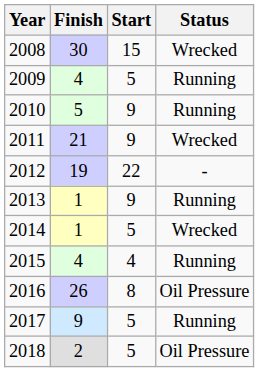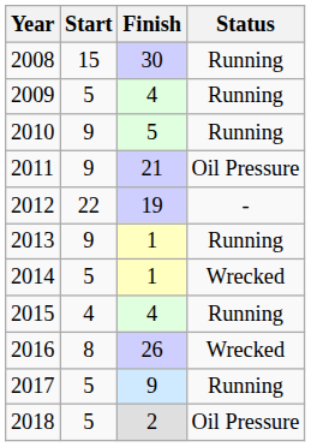 <table class="wikitable" style="font-size: 90%;">
 <tr>
 <th>Year</th>
+<th>Start</th>
 <th>Finish</th>
-<th>Start</th>
 <th>Status</th>
 </tr>
 <tr>
 <td>2008</td>
+<td align=center>15</td>
 <td align=center style="background:#CFCFFF;">30</td>
-<td align=center>15</td>
-<td align=center>Wrecked</td>
+<td align=center>Running</td>
 </tr>
 <tr>
 <td>2009</td>
+<td align=center>5</td>
 <td align=center style="background:#DFFFDF;">4</td>
-<td align=center>5</td>
 <td align=center>Running</td>
 </tr>
 <tr>
 <td>2010</td>
+<td align=center>9</td>
 <td align=center style="background:#DFFFDF;">5</td>
-<td align=center>9</td>
 <td align=center>Running</td>
 </tr>
 <tr>
 <td>2011</td>
+<td align=center>9</td>
 <td align=center style="background:#CFCFFF;">21</td>
-<td align=center>9</td>
-<td align=center>Wrecked</td>
+<td align=center>Oil Pressure</td>
 </tr>
 <tr>
 <td>2012</td>
+<td align=center>22</td>
 <td align=center style="background:#CFCFFF;">19</td>
-<td align=center>22</td>
 <td align=center>-</td>
 </tr>
 <tr>
 <td>2013</td>
+<td align=center>9</td>
 <td align=center style="background:#FFFFBF;">1</td>
-<td align=center>9</td>
 <td align=center>Running</td>
 </tr>
 <tr>
 <td>2014</td>
+<td align=center>5</td>
 <td align=center style="background:#FFFFBF;">1</td>
-<td align=center>5</td>
 <td align=center>Wrecked</td>
 </tr>
 <tr>
 <td>2015</td>
+<td align=center>4</td>
 <td align=center style="background:#DFFFDF;">4</td>
-<td align=center>4</td>
 <td align=center>Running</td>
 </tr>
 <tr>
 <td>2016</td>
+<td align=center>8</td>
 <td align=center style="background:#CFCFFF;">26</td>
-<td align=center>8</td>
-<td align=center>Oil Pressure</td>
+<td align=center>Wrecked</td>
 </tr>
 <tr>
 <td>2017</td>
+<td align=center>5</td>
 <td align=center style="background:#CFEAFF;">9</td>
-<td align=center>5</td>
 <td align=center>Running</td>
 </tr>
 <tr>
 <td>2018</td>
+<td align=center>5</td>
 <td align=center style="background:#DFDFDF;">2</td>
-<td align=center>5</td>
 <td align=center>Oil Pressure</td>
 </tr>
 </table>
